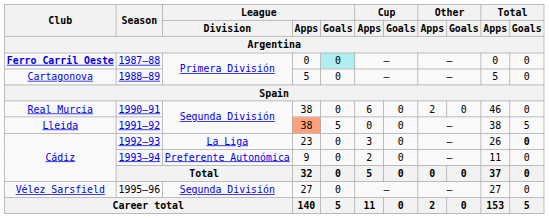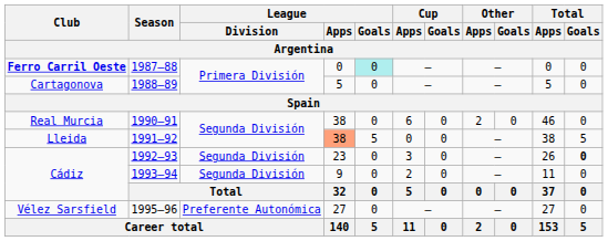 <table class="wikitable" style="text-align: center;">
 <tr>
 <th rowspan="2">Club</th>
 <th rowspan="2">Season</th>
 <th colspan="3">League</th>
 <th colspan="2">Cup</th>
 <th colspan="2">Other</th>
 <th colspan="2">Total</th>
 </tr>
 <tr>
 <th>Division</th>
 <th>Apps</th>
 <th>Goals</th>
 <th>Apps</th>
 <th>Goals</th>
 <th>Apps</th>
 <th>Goals</th>
 <th>Apps</th>
 <th>Goals</th>
 </tr>
 <tr>
 <th colspan="11">Argentina</th>
 </tr>
 <tr>
 <td valign="center"><strong><a href='#'>Ferro Carril Oeste</a></strong></td>
 <td><a href='#'>1987–88</a></td>
 <td rowspan="2"><a href='#'>Primera División</a></td>
 <td>0</td>
 <td style="background: paleturquoise;">0</td>
 <td colspan="2">–</td>
 <td colspan="2">–</td>
 <td>0</td>
 <td>0</td>
 </tr>
 <tr>
 <td valign="center"><a href='#'>Cartagonova</a></td>
 <td><a href='#'>1988–89</a></td>
 <td>5</td>
 <td>0</td>
 <td colspan="2">–</td>
 <td colspan="2">–</td>
 <td>5</td>
 <td>0</td>
 </tr>
 <tr>
 <th colspan="11">Spain</th>
 </tr>
 <tr>
 <td valign="center"><a href='#'>Real Murcia</a></td>
 <td><a href='#'>1990–91</a></td>
 <td rowspan="2"><a href='#'>Segunda División</a></td>
 <td>38</td>
 <td>0</td>
 <td>6</td>
 <td>0</td>
 <td>2</td>
 <td>0</td>
 <td>46</td>
 <td>0</td>
 </tr>
 <tr>
 <td valign="center"><a href='#'>Lleida</a></td>
 <td><a href='#'>1991–92</a></td>
 <td style="background: lightsalmon;">38</td>
 <td>5</td>
 <td>0</td>
 <td>0</td>
 <td colspan="2">–</td>
 <td>38</td>
 <td>5</td>
 </tr>
 <tr>
 <td rowspan="3" valign="center"><a href='#'>Cádiz</a></td>
 <td><a href='#'>1992–93</a></td>
-<td><a href='#'>La Liga</a></td>
+<td><a href='#'>Segunda División</a></td>
 <td>23</td>
 <td>0</td>
 <td>3</td>
 <td>0</td>
 <td colspan="2">–</td>
 <td>26</td>
 <td><strong>0</strong></td>
 </tr>
 <tr>
 <td><a href='#'>1993–94</a></td>
-<td><a href='#'>Preferente Autonómica</a></td>
+<td><a href='#'>Segunda División</a></td>
 <td>9</td>
 <td>0</td>
 <td>2</td>
 <td>0</td>
 <td colspan="2">–</td>
 <td>11</td>
 <td>0</td>
 </tr>
 <tr>
 <th colspan="2">Total</th>
 <th>32</th>
 <th>0</th>
 <th>5</th>
 <th>0</th>
 <th>0</th>
 <th>0</th>
 <th>37</th>
 <th>0</th>
 </tr>
 <tr>
 <td valign="center"><a href='#'>Vélez Sarsfield</a></td>
 <td>1995–96</td>
-<td><a href='#'>Segunda División</a></td>
+<td><a href='#'>Preferente Autonómica</a></td>
 <td>27</td>
 <td>0</td>
 <td colspan="2">–</td>
 <td colspan="2">–</td>
 <td>27</td>
 <td>0</td>
 </tr>
 <tr>
 <th colspan="3">Career total</th>
 <th>140</th>
 <th>5</th>
 <th>11</th>
 <th>0</th>
 <th>2</th>
 <th>0</th>
 <th>153</th>
 <th>5</th>
 </tr>
 </table>
